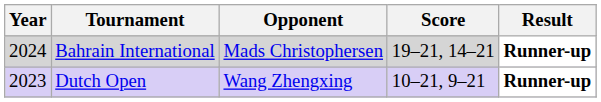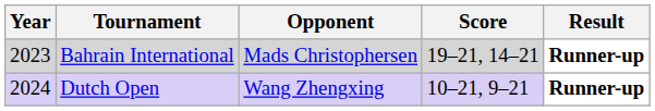 <table class="sortable wikitable" style="font-size: 90%;">
 <tr>
 <th>Year</th>
 <th>Tournament</th>
 <th>Opponent</th>
 <th>Score</th>
 <th>Result</th>
 </tr>
 <tr style="background:#D5D5D5">
-<td align="center">2024</td>
+<td align="center">2023</td>
 <td align="left"><a href='#'>Bahrain International</a></td>
 <td align="left"> <a href='#'>Mads Christophersen</a></td>
 <td align="left">19–21, 14–21</td>
 <td style="text-align:left; background:white"> <strong>Runner-up</strong></td>
 </tr>
 <tr style="background:#D8CEF6">
-<td align="center">2023</td>
+<td align="center">2024</td>
 <td align="left"><a href='#'>Dutch Open</a></td>
 <td align="left"> <a href='#'>Wang Zhengxing</a></td>
 <td align="left">10–21, 9–21</td>
 <td style="text-align:left; background:white"> <strong>Runner-up</strong></td>
 </tr>
 </table>
